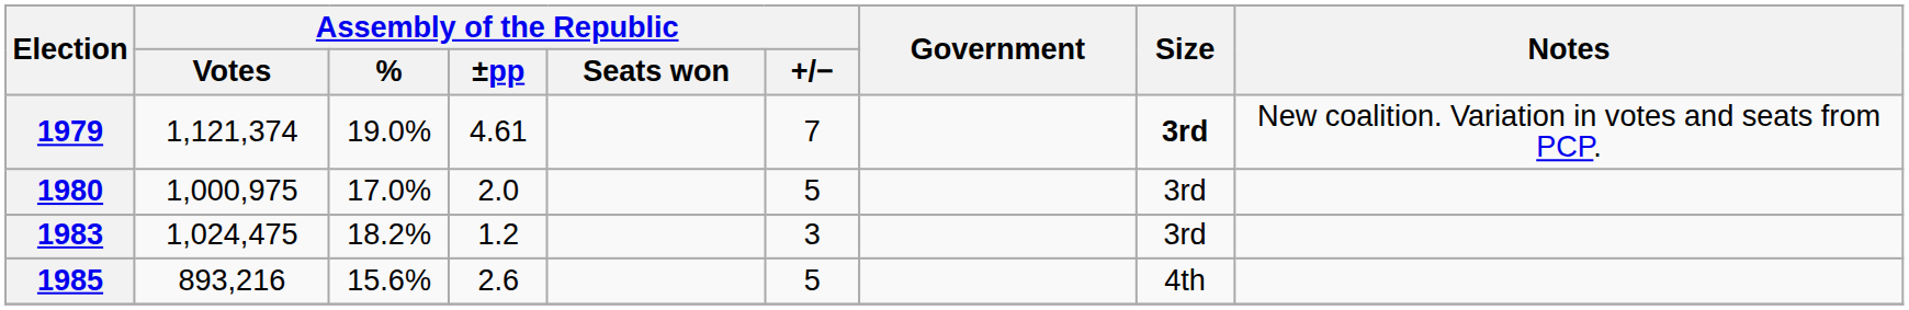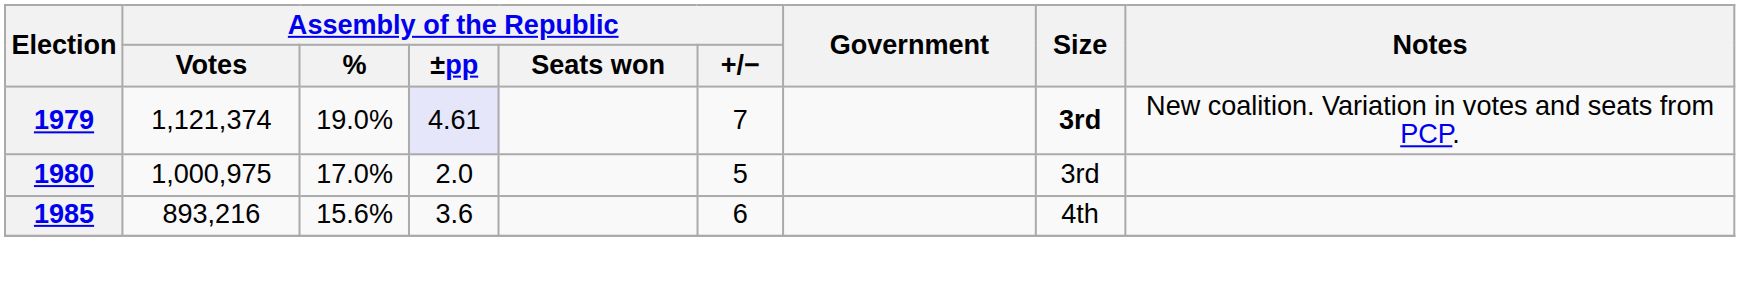 <table class="wikitable" style="text-align:center; font-size:85%; line-height:14px;">
 <tr>
 <th rowspan="2" width="50px">Election</th>
 <th colspan="5"><a href='#'>Assembly of the Republic</a></th>
 <th rowspan="2" width="125px">Government</th>
 <th rowspan="2" width="40px">Size</th>
 <th rowspan="2" width="330px">Notes</th>
 </tr>
 <tr>
 <th width="85px">Votes</th>
 <th width="50px">%</th>
 <th width="40px">±<a href='#'>pp</a></th>
 <th width="100px">Seats won</th>
 <th width="40px">+/−</th>
 </tr>
 <tr>
 <th><a href='#'>1979</a></th>
 <td>1,121,374</td>
 <td>19.0%</td>
-<td> 4.61</td>
+<td style="background: lavender;"> 4.61</td>
 <td></td>
 <td>7</td>
 <td></td>
 <td><strong>3rd</strong></td>
 <td>New coalition. Variation in votes and seats from <a href='#'>PCP</a>.</td>
 </tr>
 <tr>
 <th><a href='#'>1980</a></th>
 <td>1,000,975</td>
 <td>17.0%</td>
 <td>2.0</td>
 <td></td>
 <td>5</td>
 <td></td>
 <td>3rd</td>
 <td align="left"></td>
 </tr>
 <tr>
-<th><a href='#'>1983</a></th>
-<td>1,024,475</td>
-<td>18.2%</td>
-<td>1.2</td>
-<td></td>
-<td>3</td>
-<td></td>
-<td>3rd</td>
-<td align="left"></td>
-</tr>
-<tr>
 <th><a href='#'>1985</a></th>
 <td>893,216</td>
 <td>15.6%</td>
-<td>2.6</td>
+<td>3.6</td>
 <td></td>
-<td>5</td>
+<td>6</td>
 <td></td>
 <td>4th</td>
 <td align="left"></td>
 </tr>
 <tr>
 </tr>
 </table>
